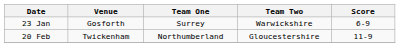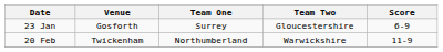 <table class="wikitable" style="text-align: center">
 <tr>
 <th width=100>Date</th>
 <th width=120>Venue</th>
 <th width=150>Team One</th>
 <th width=150>Team Two</th>
 <th width=100>Score</th>
 </tr>
 <tr>
 <td>23 Jan</td>
 <td>Gosforth</td>
 <td>Surrey</td>
-<td>Warwickshire</td>
+<td>Gloucestershire</td>
 <td>6-9</td>
 </tr>
 <tr>
 <td>20 Feb</td>
 <td>Twickenham</td>
 <td>Northumberland</td>
-<td>Gloucestershire</td>
+<td>Warwickshire</td>
 <td>11-9</td>
 </tr>
 <tr>
 </tr>
 </table>
